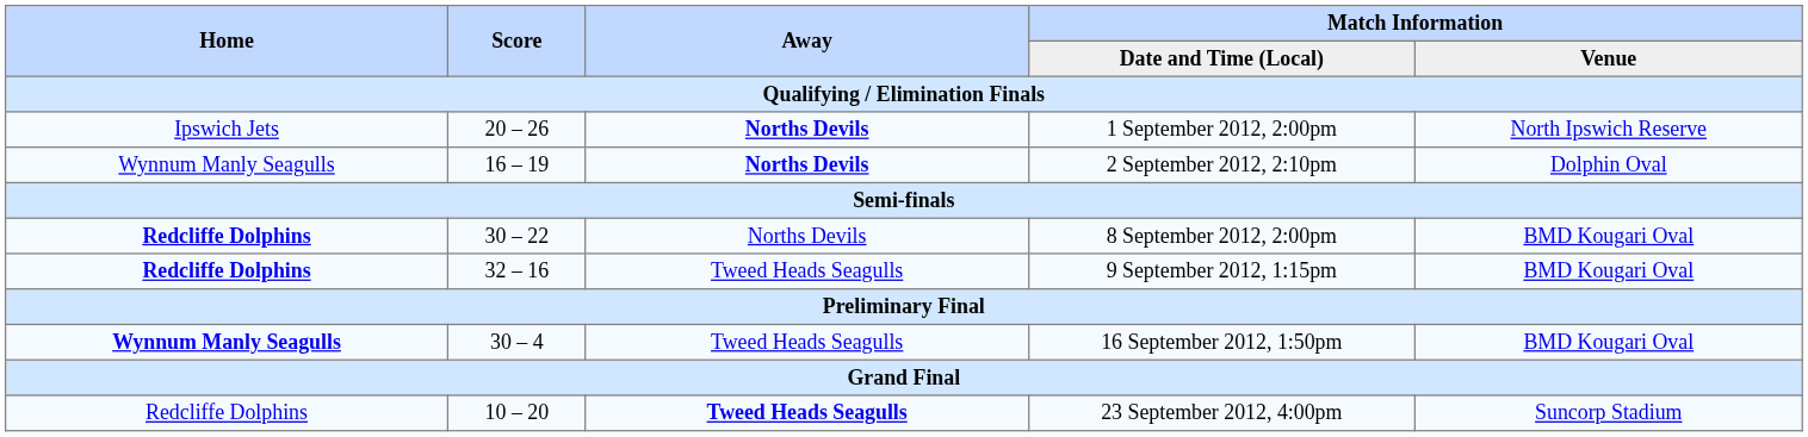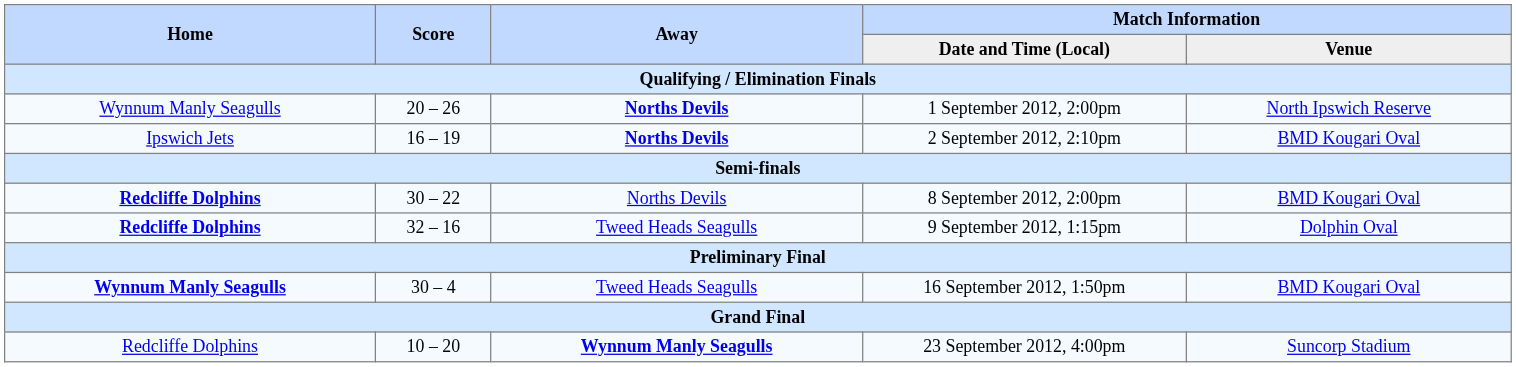 <table border=1 style="border-collapse:collapse; font-size:90%; text-align:center;" cellpadding=3 cellspacing=0>
 <tr bgcolor=#C1D8FF>
 <th rowspan=2 width=16%>Home</th>
 <th rowspan=2 width=5%>Score</th>
 <th rowspan=2 width=16%>Away</th>
 <th colspan=2>Match Information</th>
 </tr>
 <tr bgcolor=#EFEFEF>
 <th width=14%>Date and Time (Local)</th>
 <th width=14%>Venue</th>
 </tr>
 <tr bgcolor="#D0E7FF">
 <td colspan=7><strong>Qualifying / Elimination Finals</strong></td>
 </tr>
 <tr bgcolor=#F5FAFF>
-<td> <a href='#'>Ipswich Jets</a></td>
+<td> <a href='#'>Wynnum Manly Seagulls</a></td>
 <td>20 – 26</td>
 <td> <strong><a href='#'>Norths Devils</a></strong></td>
 <td>1 September 2012, 2:00pm</td>
 <td><a href='#'>North Ipswich Reserve</a></td>
 </tr>
 <tr bgcolor=#F5FAFF>
-<td> <a href='#'>Wynnum Manly Seagulls</a></td>
+<td> <a href='#'>Ipswich Jets</a></td>
 <td>16 – 19</td>
 <td> <strong><a href='#'>Norths Devils</a></strong></td>
 <td>2 September 2012, 2:10pm</td>
-<td><a href='#'>Dolphin Oval</a></td>
+<td><a href='#'>BMD Kougari Oval</a></td>
 </tr>
 <tr bgcolor="#D0E7FF">
 <td colspan=7><strong>Semi-finals</strong></td>
 </tr>
 <tr bgcolor=#F5FAFF>
 <td> <strong><a href='#'>Redcliffe Dolphins</a></strong></td>
 <td>30 – 22</td>
 <td> <a href='#'>Norths Devils</a></td>
 <td>8 September 2012, 2:00pm</td>
 <td><a href='#'>BMD Kougari Oval</a></td>
 </tr>
 <tr bgcolor=#F5FAFF>
 <td> <strong><a href='#'>Redcliffe Dolphins</a></strong></td>
 <td>32 – 16</td>
 <td> <a href='#'>Tweed Heads Seagulls</a></td>
 <td>9 September 2012, 1:15pm</td>
-<td><a href='#'>BMD Kougari Oval</a></td>
+<td><a href='#'>Dolphin Oval</a></td>
 </tr>
 <tr bgcolor="#D0E7FF">
 <td colspan=7><strong>Preliminary Final</strong></td>
 </tr>
 <tr bgcolor=#F5FAFF>
 <td> <strong><a href='#'>Wynnum Manly Seagulls</a></strong></td>
 <td>30 – 4</td>
 <td>   <a href='#'>Tweed Heads Seagulls</a></td>
 <td>16 September 2012, 1:50pm</td>
 <td><a href='#'>BMD Kougari Oval</a></td>
 </tr>
 <tr bgcolor="#D0E7FF">
 <td colspan=7><strong>Grand Final</strong></td>
 </tr>
 <tr bgcolor=#F5FAFF>
 <td> <a href='#'>Redcliffe Dolphins</a></td>
 <td>10 – 20</td>
-<td> <strong><a href='#'>Tweed Heads Seagulls</a></strong></td>
+<td> <strong><a href='#'>Wynnum Manly Seagulls</a></strong></td>
 <td>23 September 2012, 4:00pm</td>
 <td><a href='#'>Suncorp Stadium</a></td>
 </tr>
 </table>
